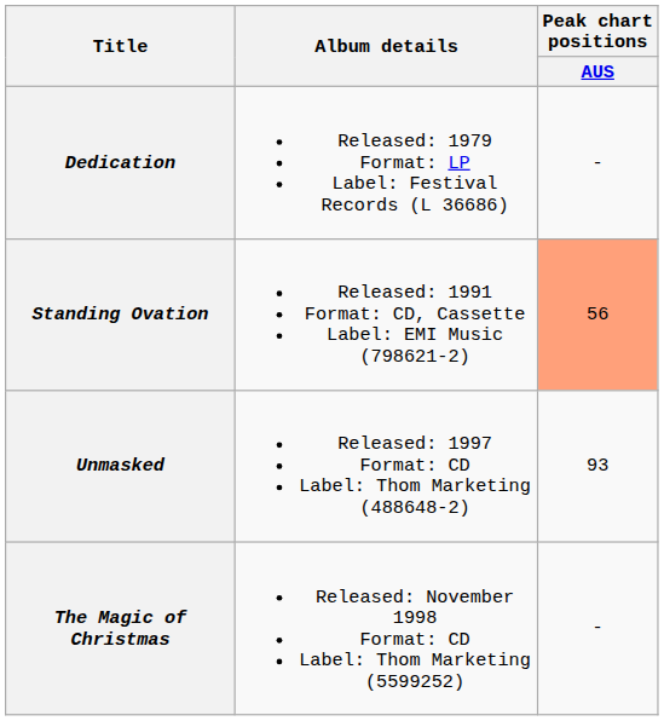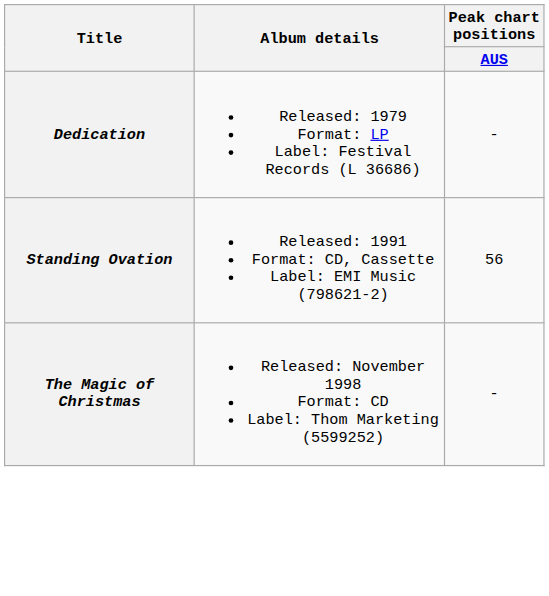 <table class="wikitable plainrowheaders" style="text-align:center;" border="1">
 <tr>
 <th scope="col" rowspan="2" style="width:12em;">Title</th>
 <th scope="col" rowspan="2" style="width:16em;">Album details</th>
 <th scope="col" colspan="1">Peak chart<br>positions</th>
 </tr>
 <tr>
 <th scope="col" style="text-align:center;"><a href='#'>AUS</a><br></th>
 </tr>
 <tr>
 <th scope="row"><em>Dedication</em></th>
 <td><br><ul><li>Released: 1979</li><li>Format: <a href='#'>LP</a></li><li>Label: Festival Records (L 36686)</li></ul></td>
 <td align="center">-</td>
 </tr>
 <tr>
 <th scope="row"><em>Standing Ovation</em></th>
 <td><br><ul><li>Released: 1991</li><li>Format: CD, Cassette</li><li>Label: EMI Music (798621-2)</li></ul></td>
-<td align="center" style="background: lightsalmon;">56</td>
-</tr>
-<tr>
-<th scope="row"><em>Unmasked</em></th>
-<td><br><ul><li>Released: 1997</li><li>Format: CD</li><li>Label: Thom Marketing (488648-2)</li></ul></td>
-<td align="center">93</td>
+<td align="center">56</td>
 </tr>
 <tr>
 <th scope="row"><em>The Magic of Christmas</em></th>
 <td><br><ul><li>Released: November 1998</li><li>Format: CD</li><li>Label: Thom Marketing (5599252)</li></ul></td>
 <td align="center">-</td>
 </tr>
 </table>
